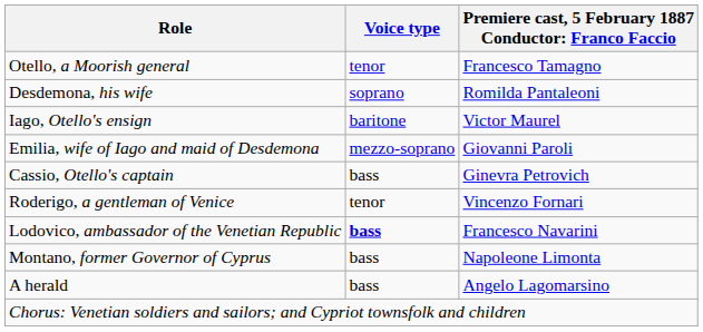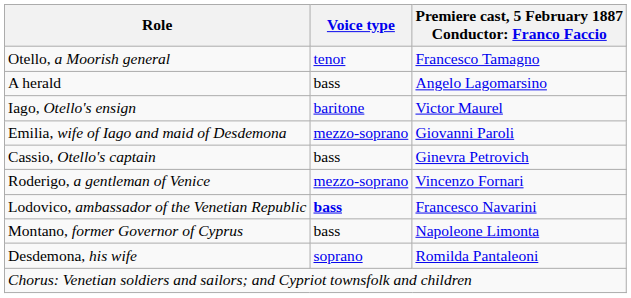 <table class="wikitable">
 <tr>
 <th>Role</th>
 <th><a href='#'>Voice type</a></th>
 <th>Premiere cast, 5 February 1887<br>Conductor: <a href='#'>Franco Faccio</a></th>
 </tr>
 <tr>
 <td>Otello, <em>a Moorish general</em></td>
 <td><a href='#'>tenor</a></td>
 <td><a href='#'>Francesco Tamagno</a></td>
 </tr>
 <tr>
-<td>Desdemona, <em>his wife</em></td>
-<td><a href='#'>soprano</a></td>
-<td><a href='#'>Romilda Pantaleoni</a></td>
+<td>A herald</td>
+<td>bass</td>
+<td><a href='#'>Angelo Lagomarsino</a></td>
 </tr>
 <tr>
 <td>Iago, <em>Otello's ensign</em></td>
 <td><a href='#'>baritone</a></td>
 <td><a href='#'>Victor Maurel</a></td>
 </tr>
 <tr>
 <td>Emilia, <em>wife of Iago and maid of Desdemona</em></td>
 <td><a href='#'>mezzo-soprano</a></td>
 <td><a href='#'>Giovanni Paroli</a></td>
 </tr>
 <tr>
 <td>Cassio, <em>Otello's captain</em></td>
 <td>bass</td>
 <td><a href='#'>Ginevra Petrovich</a></td>
 </tr>
 <tr>
 <td>Roderigo, <em>a gentleman of Venice</em></td>
-<td>tenor</td>
+<td><a href='#'>mezzo-soprano</a></td>
 <td><a href='#'>Vincenzo Fornari</a></td>
 </tr>
 <tr>
 <td>Lodovico, <em>ambassador of the Venetian Republic</em></td>
 <td><strong><a href='#'> bass</a></strong></td>
 <td><a href='#'>Francesco Navarini</a></td>
 </tr>
 <tr>
 <td>Montano, <em>former Governor of Cyprus</em></td>
 <td>bass</td>
 <td><a href='#'>Napoleone Limonta</a></td>
 </tr>
 <tr>
-<td>A herald</td>
-<td>bass</td>
-<td><a href='#'>Angelo Lagomarsino</a></td>
+<td>Desdemona, <em>his wife</em></td>
+<td><a href='#'>soprano</a></td>
+<td><a href='#'>Romilda Pantaleoni</a></td>
 </tr>
 <tr>
 <td colspan="3"><em>Chorus: Venetian soldiers and sailors; and Cypriot townsfolk and children</em></td>
 </tr>
 </table>
